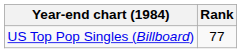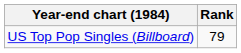 <table class="wikitable sortable">
 <tr>
 <th>Year-end chart (1984)</th>
 <th>Rank</th>
 </tr>
 <tr>
 <td><a href='#'>US Top Pop Singles (<em>Billboard</em>)</a></td>
-<td align="center">77</td>
+<td align="center">79</td>
 </tr>
 </table>
